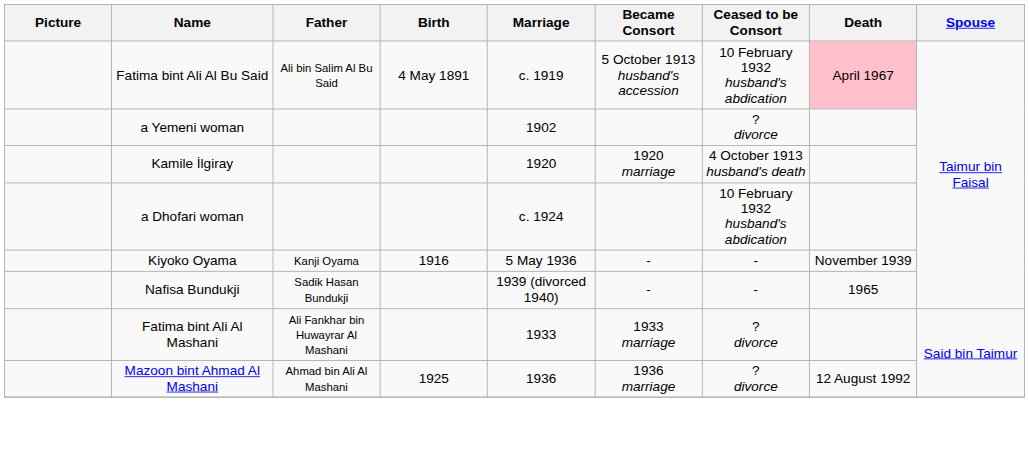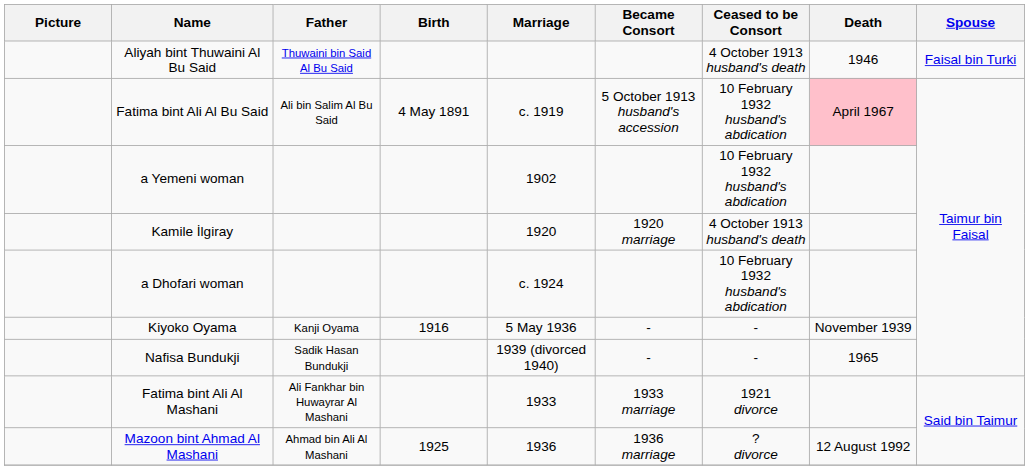 <table width=95% class="wikitable">
 <tr>
 <th width = "10%">Picture</th>
 <th width = "15%">Name</th>
 <th width = "10%">Father</th>
 <th width = "10%">Birth</th>
 <th width = "10%">Marriage</th>
 <th width = "10%">Became Consort</th>
 <th width = "10%">Ceased to be Consort</th>
 <th width = "10%">Death</th>
 <th width = "10%"><a href='#'>Spouse</a></th>
+</tr>
+<tr>
+<td align="center"></td>
+<td align="center">Aliyah bint Thuwaini Al Bu Said</td>
+<td align="center"><small><a href='#'>Thuwaini bin Said Al Bu Said</a></small></td>
+<td align="center"></td>
+<td align="center"></td>
+<td align="center"></td>
+<td align="center">4 October 1913<br><em>husband's death</em></td>
+<td align="center">1946</td>
+<td align="center"><a href='#'>Faisal bin Turki</a></td>
 </tr>
 <tr>
 <td align="center"></td>
 <td align="center">Fatima bint Ali Al Bu Said</td>
 <td align="center"><small>Ali bin Salim Al Bu Said</small></td>
 <td align="center">4 May 1891</td>
 <td align="center">c. 1919</td>
 <td align="center">5 October 1913<br><em>husband's accession</em></td>
 <td align="center">10 February 1932<br><em>husband's abdication</em></td>
 <td align="center" style="background: pink;">April 1967</td>
 <td align="center" rowspan="6"><a href='#'>Taimur bin Faisal</a></td>
 </tr>
 <tr>
 <td align="center"></td>
 <td align="center">a Yemeni woman</td>
 <td align="center"></td>
 <td align="center"></td>
 <td align="center">1902</td>
 <td align="center"></td>
-<td align="center">?<br><em>divorce</em></td>
+<td align="center">10 February 1932<br><em>husband's abdication</em></td>
 <td align="center"></td>
 </tr>
 <tr>
 <td align="center"></td>
 <td align="center">Kamile İlgiray</td>
 <td align="center"></td>
 <td align="center"></td>
 <td align="center">1920</td>
 <td align="center">1920<br><em>marriage</em></td>
 <td align="center">4 October 1913<br><em>husband's death</em></td>
 <td align="center"></td>
 </tr>
 <tr>
 <td align="center"></td>
 <td align="center">a Dhofari woman</td>
 <td align="center"></td>
 <td align="center"></td>
 <td align="center">c. 1924</td>
 <td align="center"></td>
 <td align="center">10 February 1932<br><em>husband's abdication</em></td>
 <td align="center"></td>
 </tr>
 <tr>
 <td align="center"></td>
 <td align="center">Kiyoko Oyama</td>
 <td align="center"><small> Kanji Oyama</small></td>
 <td align="center">1916</td>
 <td align="center">5 May 1936</td>
 <td align="center">-</td>
 <td align="center">-</td>
 <td align="center">November 1939</td>
 </tr>
 <tr>
 <td align="center"></td>
 <td align="center">Nafisa Bundukji</td>
 <td align="center"><small> Sadik Hasan Bundukji</small></td>
 <td align="center"></td>
 <td align="center">1939 (divorced 1940)</td>
 <td align="center">-</td>
 <td align="center">-</td>
 <td align="center">1965</td>
 </tr>
 <tr>
 <td align="center"></td>
 <td align="center">Fatima bint Ali Al Mashani</td>
 <td align="center"><small>Ali Fankhar bin Huwayrar Al Mashani</small></td>
 <td align="center"></td>
 <td align="center">1933</td>
 <td align="center">1933<br><em>marriage</em></td>
-<td align="center">?<br><em>divorce</em></td>
+<td align="center">1921<br><em>divorce</em></td>
 <td align="center"></td>
 <td align="center" rowspan="2"><a href='#'>Said bin Taimur</a></td>
 </tr>
 <tr>
 <td align="center"></td>
 <td align="center"><a href='#'>Mazoon bint Ahmad Al Mashani</a></td>
 <td align="center"><small>Ahmad bin Ali Al Mashani</small></td>
 <td align="center">1925</td>
 <td align="center">1936</td>
 <td align="center">1936<br><em>marriage</em></td>
 <td align="center">?<br><em>divorce</em></td>
 <td align="center">12 August 1992</td>
 </tr>
 <tr>
 </tr>
 </table>
